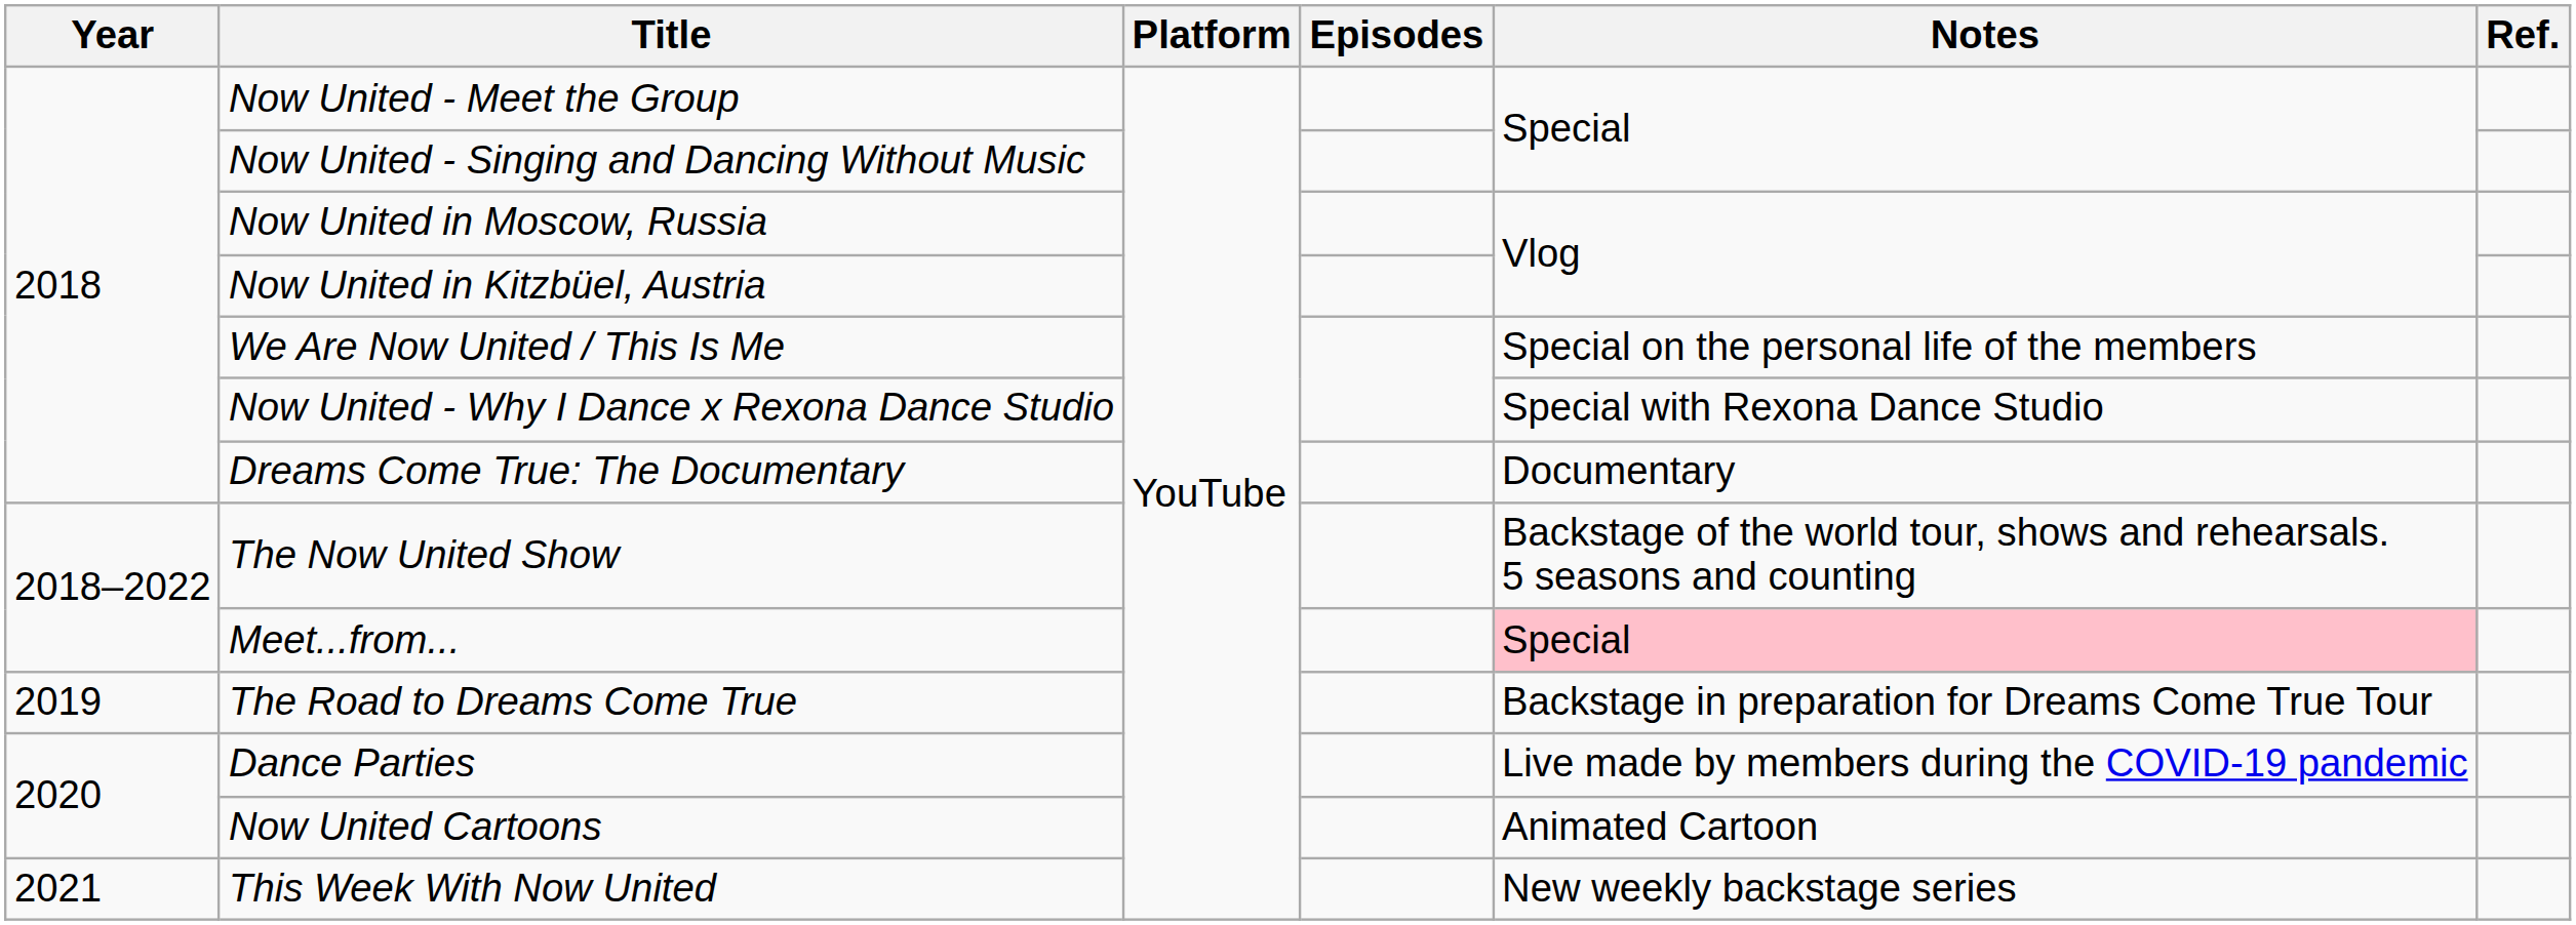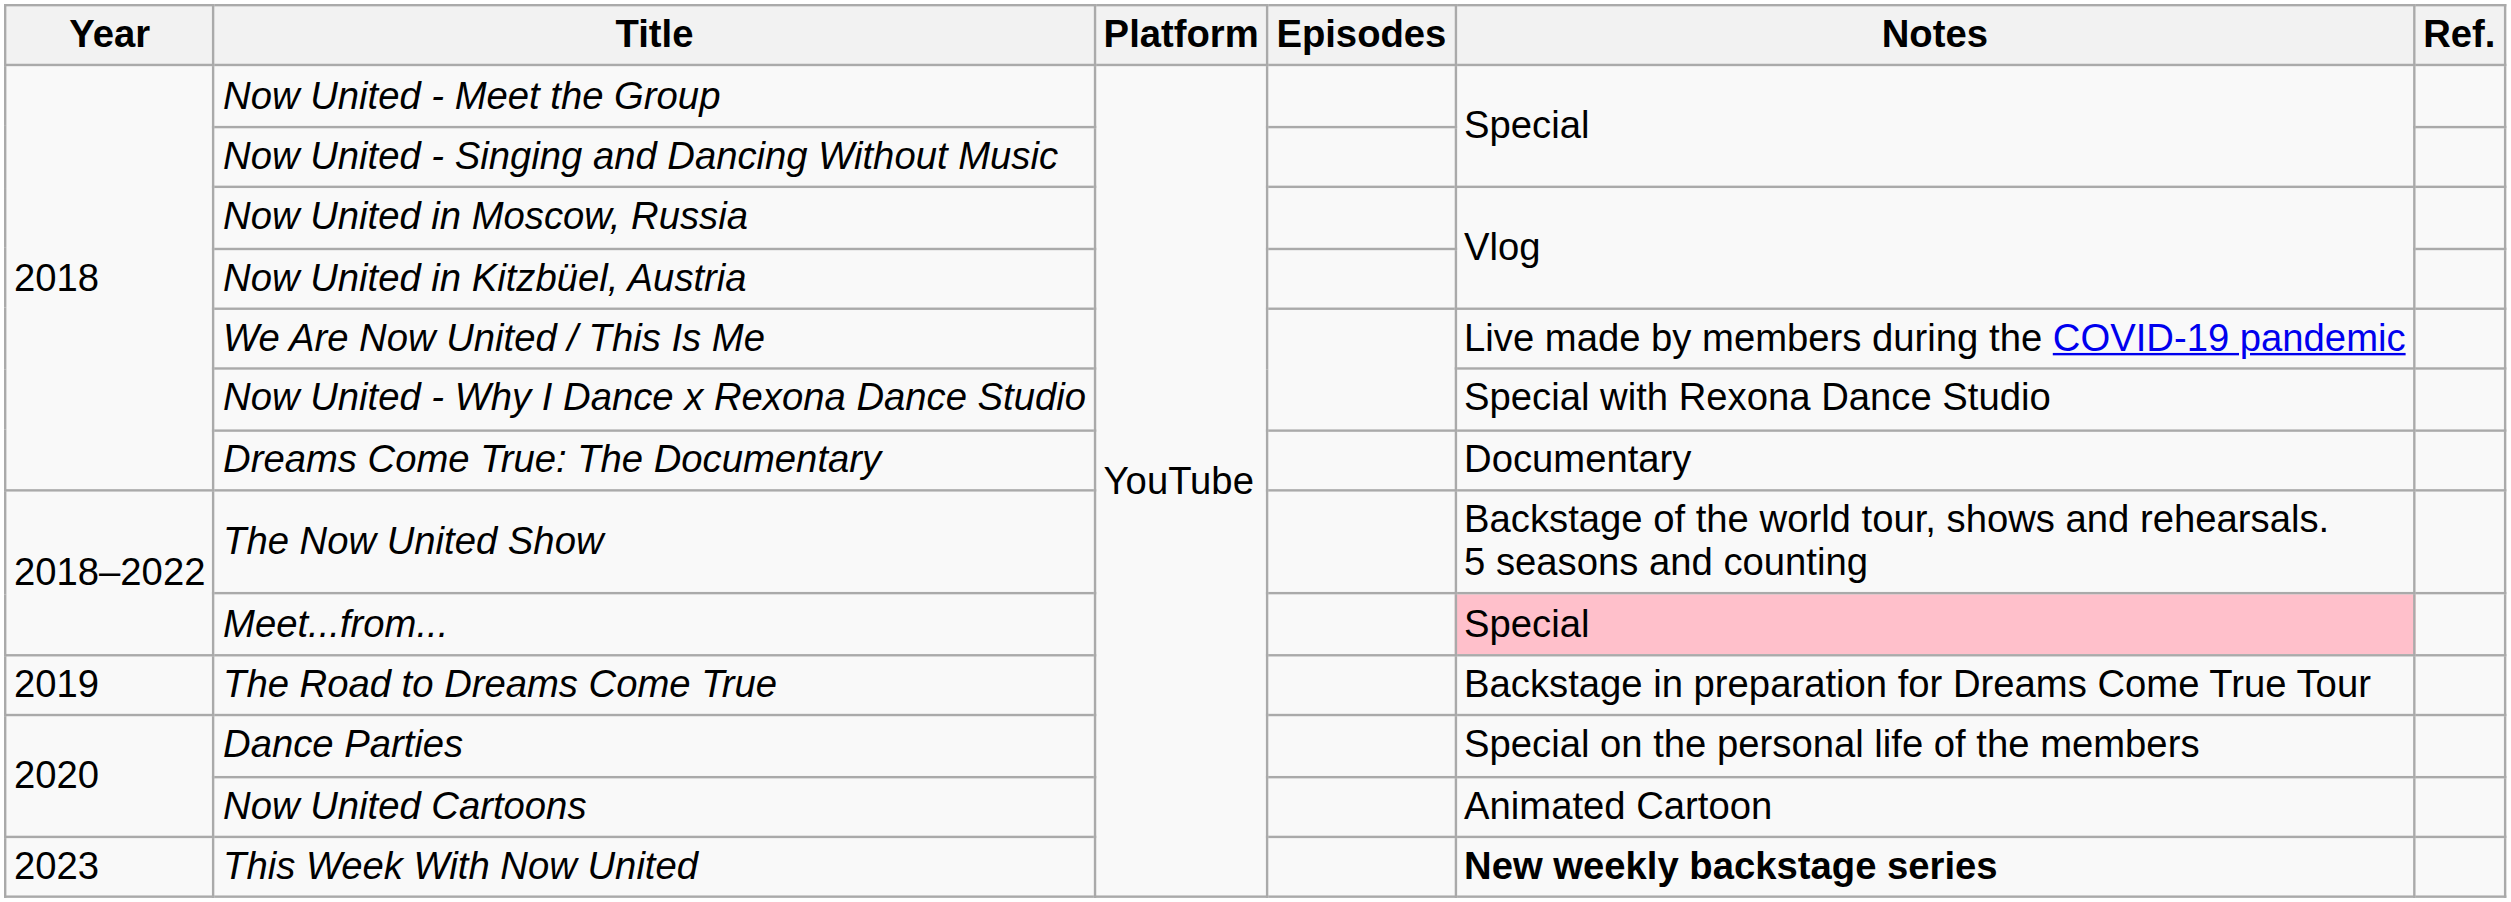 <table class="wikitable">
 <tr>
 <th>Year</th>
 <th>Title</th>
 <th>Platform</th>
 <th>Episodes</th>
 <th>Notes</th>
 <th>Ref.</th>
 </tr>
 <tr>
 <td rowspan="7">2018</td>
 <td><em>Now United - Meet the Group</em></td>
 <td rowspan="13">YouTube</td>
 <td></td>
 <td rowspan="2">Special</td>
 <td></td>
 </tr>
 <tr>
 <td><em>Now United - Singing and Dancing Without Music</em></td>
 <td></td>
 <td></td>
 </tr>
 <tr>
 <td><em>Now United in Moscow, Russia</em></td>
 <td></td>
 <td rowspan="2">Vlog</td>
 <td></td>
 </tr>
 <tr>
 <td><em>Now United in Kitzbüel, Austria</em></td>
 <td></td>
 <td></td>
 </tr>
 <tr>
 <td><em>We Are Now United / This Is Me</em></td>
 <td rowspan="2"></td>
-<td>Special on the personal life of the members</td>
+<td>Live made by members during the <a href='#'>COVID-19 pandemic</a></td>
 <td></td>
 </tr>
 <tr>
 <td><em>Now United - Why I Dance x Rexona Dance Studio</em></td>
 <td>Special with Rexona Dance Studio</td>
 <td></td>
 </tr>
 <tr>
 <td><em>Dreams Come True: The Documentary</em></td>
 <td></td>
 <td>Documentary</td>
 <td></td>
 </tr>
 <tr>
 <td rowspan="2">2018–2022</td>
 <td><em>The Now United Show</em></td>
 <td></td>
 <td>Backstage of the world tour, shows and rehearsals.<br>5 seasons and counting</td>
 <td></td>
 </tr>
 <tr>
 <td><em>Meet...from...</em></td>
 <td></td>
 <td style="background: pink;">Special</td>
 <td></td>
 </tr>
 <tr>
 <td>2019</td>
 <td><em>The Road to Dreams Come True</em></td>
 <td></td>
 <td>Backstage in preparation for Dreams Come True Tour</td>
 <td></td>
 </tr>
 <tr>
 <td rowspan="2">2020</td>
 <td><em>Dance Parties</em></td>
 <td></td>
-<td>Live made by members during the <a href='#'>COVID-19 pandemic</a></td>
+<td>Special on the personal life of the members</td>
 <td></td>
 </tr>
 <tr>
 <td><em>Now United Cartoons</em></td>
 <td></td>
 <td>Animated Cartoon</td>
 <td></td>
 </tr>
 <tr>
-<td>2021</td>
+<td>2023</td>
 <td><em>This Week With Now United</em></td>
 <td></td>
-<td>New weekly backstage series</td>
+<td><strong>New weekly backstage series</strong></td>
 <td></td>
 </tr>
 </table>
